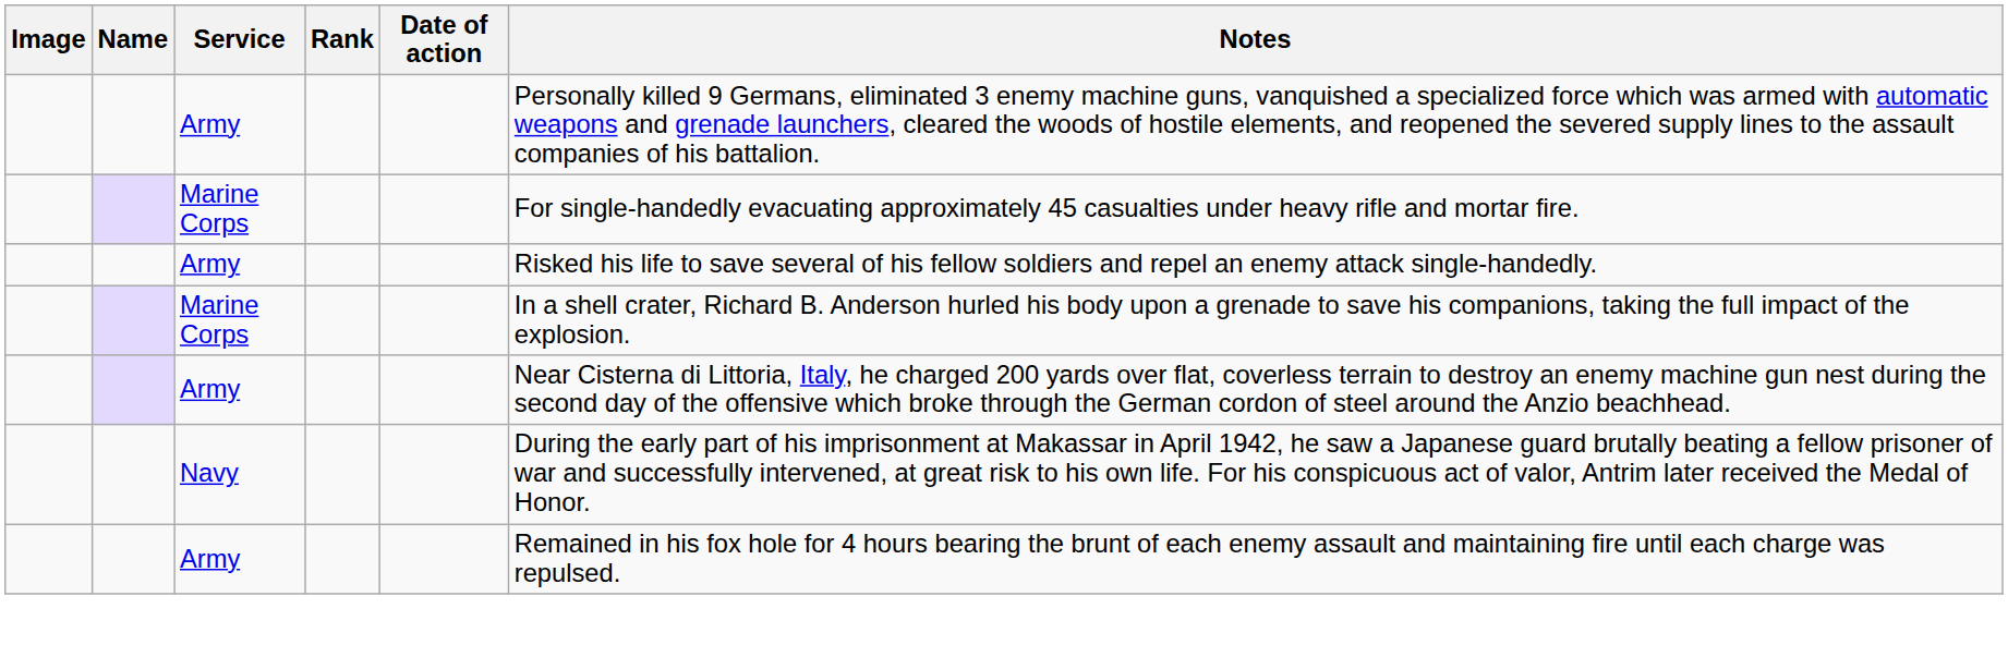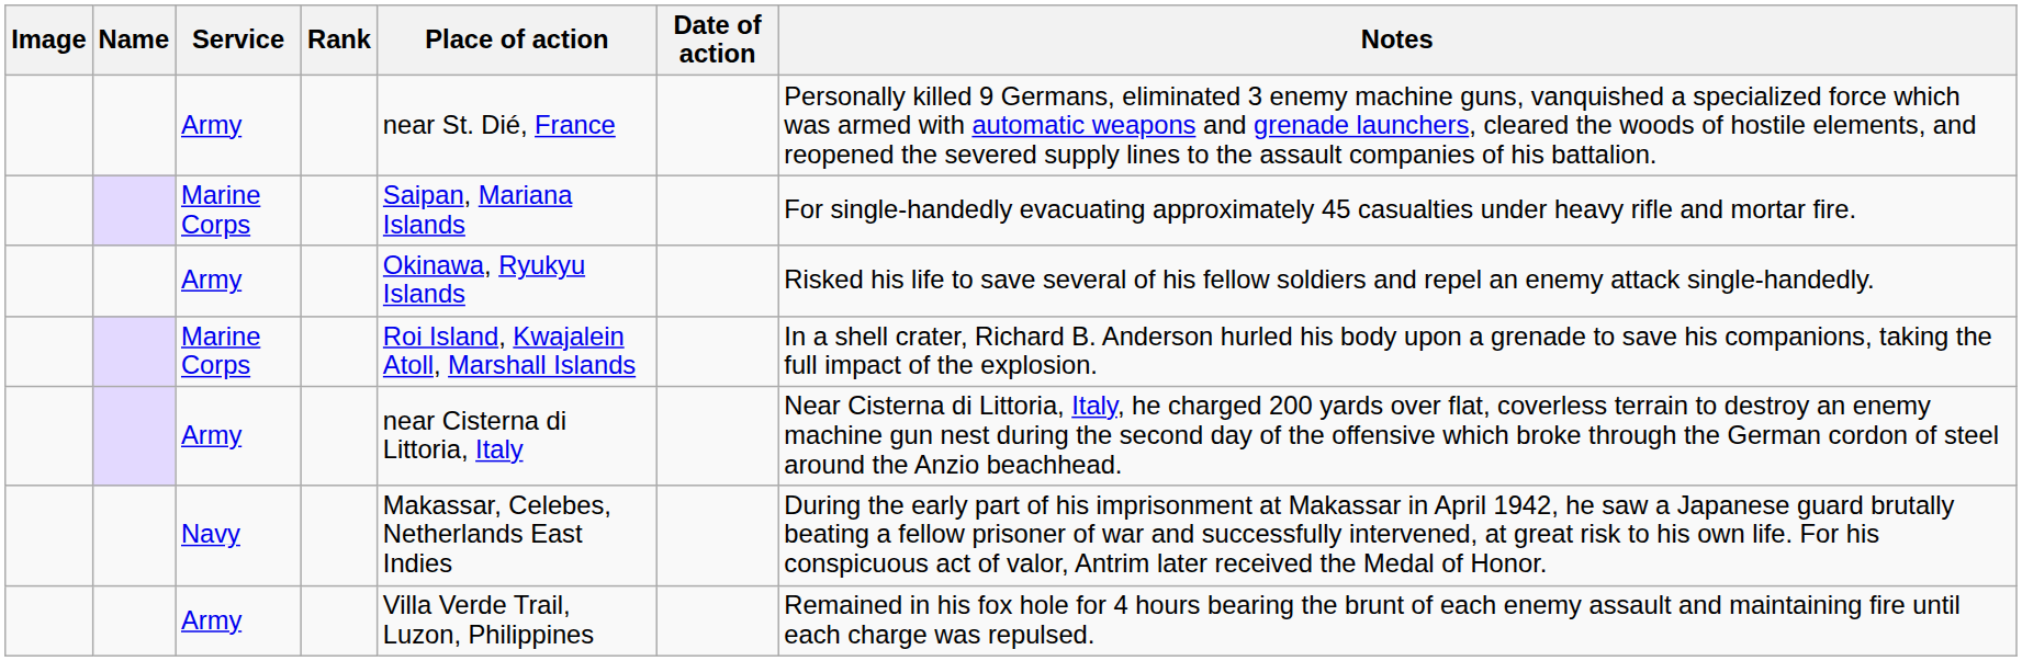 <table class="wikitable sortable" width="98%">
 <tr>
 <th class="unsortable">Image</th>
 <th>Name</th>
 <th>Service</th>
 <th>Rank</th>
+<th>Place of action</th>
 <th>Date of action</th>
 <th class="unsortable">Notes</th>
 </tr>
 <tr>
 <td></td>
 <td></td>
 <td><a href='#'>Army</a></td>
 <td></td>
+<td>near St. Dié, <a href='#'>France</a></td>
 <td></td>
 <td>Personally killed 9 Germans, eliminated 3 enemy machine guns, vanquished a specialized force which was armed with <a href='#'>automatic weapons</a> and <a href='#'>grenade launchers</a>, cleared the woods of hostile elements, and reopened the severed supply lines to the assault companies of his battalion.</td>
 </tr>
 <tr>
 <td></td>
 <td style="background:#e3d9ff;"></td>
 <td><a href='#'>Marine Corps</a></td>
 <td></td>
+<td><a href='#'>Saipan</a>, <a href='#'>Mariana Islands</a></td>
 <td></td>
 <td>For single-handedly evacuating approximately 45 casualties under heavy rifle and mortar fire.</td>
 </tr>
 <tr>
 <td></td>
 <td></td>
 <td><a href='#'>Army</a></td>
 <td></td>
+<td><a href='#'>Okinawa</a>, <a href='#'>Ryukyu Islands</a></td>
 <td></td>
 <td>Risked his life to save several of his fellow soldiers and repel an enemy attack single-handedly.</td>
 </tr>
 <tr>
 <td></td>
 <td style="background:#e3d9ff;"></td>
 <td><a href='#'>Marine Corps</a></td>
 <td></td>
+<td><a href='#'>Roi Island</a>, <a href='#'>Kwajalein Atoll</a>, <a href='#'>Marshall Islands</a></td>
 <td></td>
 <td>In a shell crater, Richard B. Anderson hurled his body upon a grenade to save his companions, taking the full impact of the explosion.</td>
 </tr>
 <tr>
 <td></td>
 <td style="background:#e3d9ff;"></td>
 <td><a href='#'>Army</a></td>
 <td></td>
+<td>near Cisterna di Littoria, <a href='#'>Italy</a></td>
 <td></td>
 <td>Near Cisterna di Littoria, <a href='#'>Italy</a>, he charged 200 yards over flat, coverless terrain to destroy an enemy machine gun nest during the second day of the offensive which broke through the German cordon of steel around the Anzio beachhead.</td>
 </tr>
 <tr>
 <td></td>
 <td></td>
 <td><a href='#'>Navy</a></td>
 <td></td>
+<td>Makassar, Celebes, Netherlands East Indies</td>
 <td></td>
 <td>During the early part of his imprisonment at Makassar in April 1942, he saw a Japanese guard brutally beating a fellow prisoner of war and successfully intervened, at great risk to his own life. For his conspicuous act of valor, Antrim later received the Medal of Honor.</td>
 </tr>
 <tr>
 <td></td>
 <td></td>
 <td><a href='#'>Army</a></td>
 <td></td>
+<td>Villa Verde Trail, Luzon, Philippines</td>
 <td></td>
 <td>Remained in his fox hole for 4 hours bearing the brunt of each enemy assault and maintaining fire until each charge was repulsed.</td>
 </tr>
 </table>
